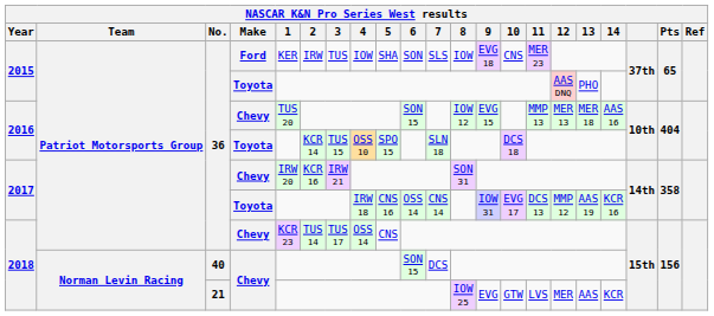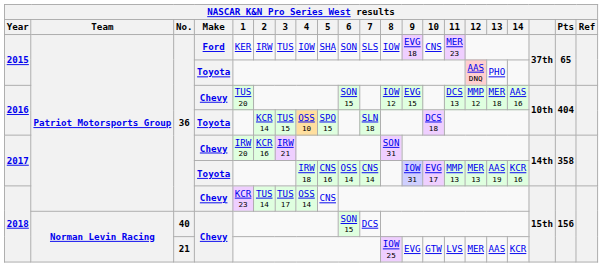 <table class="wikitable" style="text-align:center; font-size:75%">
 <tr>
 <th colspan=21><a href='#'>NASCAR K&N Pro Series West</a> results</th>
 </tr>
 <tr>
 <th>Year</th>
 <th>Team</th>
 <th>No.</th>
 <th>Make</th>
 <th>1</th>
 <th>2</th>
 <th>3</th>
 <th>4</th>
 <th>5</th>
 <th>6</th>
 <th>7</th>
 <th>8</th>
 <th>9</th>
 <th>10</th>
 <th>11</th>
 <th>12</th>
 <th>13</th>
 <th>14</th>
 <th></th>
 <th>Pts</th>
 <th>Ref</th>
 </tr>
 <tr>
 <th rowspan=2><a href='#'>2015</a></th>
 <th rowspan=7><a href='#'>Patriot Motorsports Group</a></th>
 <th rowspan=7>36</th>
 <th><a href='#'>Ford</a></th>
 <td><a href='#'>KER</a></td>
 <td><a href='#'>IRW</a></td>
 <td><a href='#'>TUS</a></td>
 <td><a href='#'>IOW</a></td>
 <td><a href='#'>SHA</a></td>
 <td><a href='#'>SON</a></td>
 <td><a href='#'>SLS</a></td>
 <td><a href='#'>IOW</a></td>
 <td style="background:#EFCFFF;"><a href='#'>EVG</a><br><small>18</small></td>
 <td><a href='#'>CNS</a></td>
 <td style="background:#EFCFFF;"><a href='#'>MER</a><br><small>23</small></td>
 <td colspan=3></td>
 <th rowspan=2>37th</th>
 <th rowspan=2>65</th>
 <th rowspan=2></th>
 </tr>
 <tr>
 <th><a href='#'>Toyota</a></th>
 <td colspan=11></td>
 <td style="background:#FFCFCF;"><a href='#'>AAS</a><br><small>DNQ</small></td>
 <td><a href='#'>PHO</a></td>
 <td></td>
 </tr>
 <tr>
 <th rowspan=2><a href='#'>2016</a></th>
 <th><a href='#'>Chevy</a></th>
 <td style="background:#DFFFDF;"><a href='#'>TUS</a><br><small>20</small></td>
 <td colspan=4></td>
 <td style="background:#DFFFDF;"><a href='#'>SON</a><br><small>15</small></td>
 <td></td>
 <td style="background:#DFFFDF;"><a href='#'>IOW</a><br><small>12</small></td>
 <td style="background:#DFFFDF;"><a href='#'>EVG</a><br><small>15</small></td>
 <td></td>
-<td style="background:#DFFFDF;"><a href='#'>MMP</a><br><small>13</small></td>
-<td style="background:#DFFFDF;"><a href='#'>MER</a><br><small>13</small></td>
+<td style="background:#DFFFDF;"><a href='#'>DCS</a><br><small>13</small></td>
+<td style="background:#DFFFDF;"><a href='#'>MMP</a><br><small>12</small></td>
 <td style="background:#DFFFDF;"><a href='#'>MER</a><br><small>18</small></td>
 <td style="background:#DFFFDF;"><a href='#'>AAS</a><br><small>16</small></td>
 <th rowspan=2>10th</th>
 <th rowspan=2>404</th>
 <th rowspan=2></th>
 </tr>
 <tr>
 <th><a href='#'>Toyota</a></th>
 <td></td>
 <td style="background:#DFFFDF;"><a href='#'>KCR</a><br><small>14</small></td>
 <td style="background:#DFFFDF;"><a href='#'>TUS</a><br><small>15</small></td>
 <td style="background:#FFDF9F;"><a href='#'>OSS</a><br><small>10</small></td>
 <td style="background:#DFFFDF;"><a href='#'>SPO</a><br><small>15</small></td>
 <td></td>
 <td style="background:#DFFFDF;"><a href='#'>SLN</a><br><small>18</small></td>
 <td colspan=2></td>
 <td style="background:#EFCFFF;"><a href='#'>DCS</a><br><small>18</small></td>
 <td colspan=4></td>
 </tr>
 <tr>
 <th rowspan=2><a href='#'>2017</a></th>
 <th><a href='#'>Chevy</a></th>
 <td style="background:#DFFFDF;"><a href='#'>IRW</a><br><small>20</small></td>
 <td style="background:#DFFFDF;"><a href='#'>KCR</a><br><small>16</small></td>
 <td style="background:#EFCFFF;"><a href='#'>IRW</a><br><small>21</small></td>
 <td colspan=4></td>
 <td style="background:#EFCFFF;"><a href='#'>SON</a><br><small>31</small></td>
 <td colspan=6></td>
 <th rowspan=2>14th</th>
 <th rowspan=2>358</th>
 <th rowspan=2></th>
 </tr>
 <tr>
 <th><a href='#'>Toyota</a></th>
 <td colspan=3></td>
 <td style="background:#DFFFDF;"><a href='#'>IRW</a><br><small>18</small></td>
 <td style="background:#DFFFDF;"><a href='#'>CNS</a><br><small>16</small></td>
 <td style="background:#DFFFDF;"><a href='#'>OSS</a><br><small>14</small></td>
 <td style="background:#DFFFDF;"><a href='#'>CNS</a><br><small>14</small></td>
 <td></td>
 <td style="background:#CFCFFF;"><a href='#'>IOW</a><br><small>31</small></td>
 <td style="background:#EFCFFF;"><a href='#'>EVG</a><br><small>17</small></td>
-<td style="background:#DFFFDF;"><a href='#'>DCS</a><br><small>13</small></td>
-<td style="background:#DFFFDF;"><a href='#'>MMP</a><br><small>12</small></td>
+<td style="background:#DFFFDF;"><a href='#'>MMP</a><br><small>13</small></td>
+<td style="background:#DFFFDF;"><a href='#'>MER</a><br><small>13</small></td>
 <td style="background:#DFFFDF;"><a href='#'>AAS</a><br><small>19</small></td>
 <td style="background:#DFFFDF;"><a href='#'>KCR</a><br><small>16</small></td>
 </tr>
 <tr>
 <th rowspan=3><a href='#'>2018</a></th>
 <th><a href='#'>Chevy</a></th>
 <td style="background:#EFCFFF;"><a href='#'>KCR</a><br><small>23</small></td>
 <td style="background:#DFFFDF;"><a href='#'>TUS</a><br><small>14</small></td>
 <td style="background:#DFFFDF;"><a href='#'>TUS</a><br><small>17</small></td>
 <td style="background:#DFFFDF;"><a href='#'>OSS</a><br><small>14</small></td>
 <td><a href='#'>CNS</a></td>
 <td colspan=9></td>
 <th rowspan=3>15th</th>
 <th rowspan=3>156</th>
 <th rowspan=3></th>
 </tr>
 <tr>
 <th rowspan=2><a href='#'>Norman Levin Racing</a></th>
 <th>40</th>
 <th rowspan=2><a href='#'>Chevy</a></th>
 <td colspan=5></td>
 <td style="background:#DFFFDF;"><a href='#'>SON</a><br><small>15</small></td>
 <td><a href='#'>DCS</a></td>
 <td colspan=7></td>
 </tr>
 <tr>
 <th>21</th>
 <td colspan=7></td>
 <td style="background:#EFCFFF;"><a href='#'>IOW</a><br><small>25</small></td>
 <td><a href='#'>EVG</a></td>
 <td><a href='#'>GTW</a></td>
 <td><a href='#'>LVS</a></td>
 <td><a href='#'>MER</a></td>
 <td><a href='#'>AAS</a></td>
 <td><a href='#'>KCR</a></td>
 </tr>
 </table>
